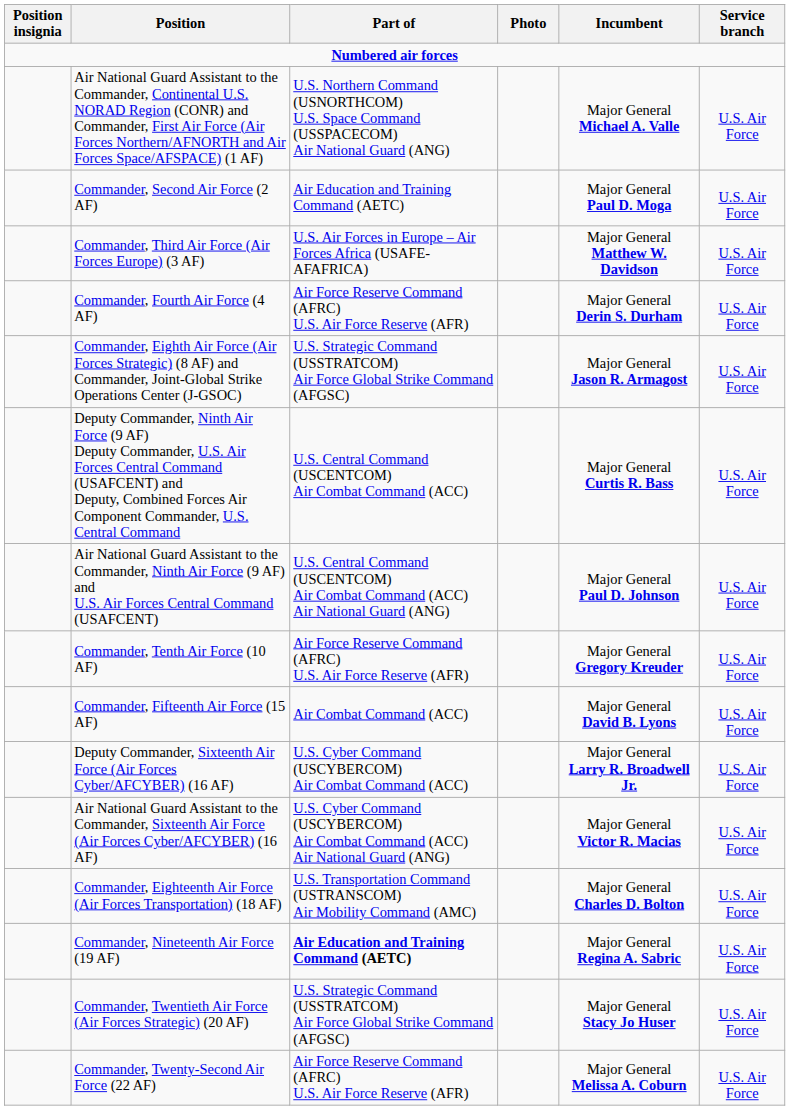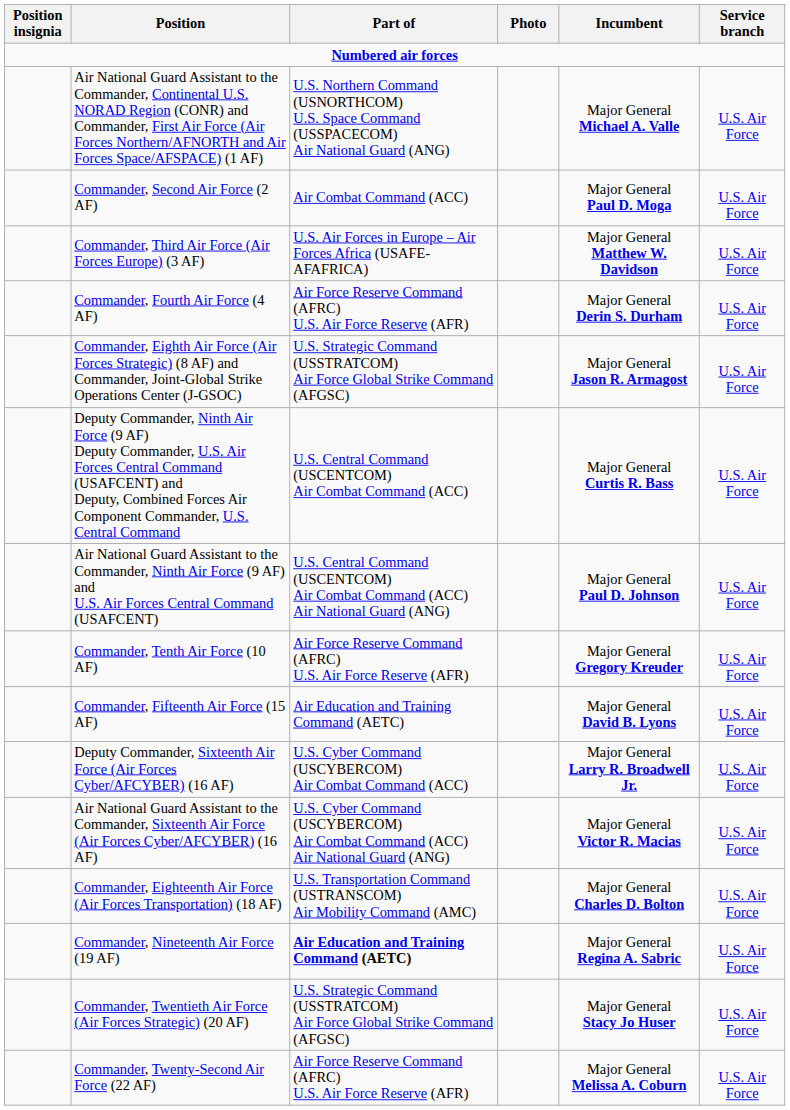 <table class="wikitable">
 <tr>
 <th width="75" style="text-align:center">Position insignia</th>
 <th width="310" style="text-align:center">Position</th>
 <th width="300" style="text-align:center">Part of</th>
 <th width="75" style="text-align:center">Photo</th>
 <th width="205" style="text-align:center">Incumbent</th>
 <th width="115" style="text-align:center">Service branch</th>
 </tr>
 <tr>
 <td colspan="6" style="text-align:center"><strong><a href='#'>Numbered air forces</a></strong></td>
 </tr>
 <tr>
 <td> </td>
 <td>Air National Guard Assistant to the Commander, <a href='#'>Continental U.S. NORAD Region</a> (CONR) and<br>Commander, <a href='#'>First Air Force (Air Forces Northern/AFNORTH and Air Forces Space/AFSPACE)</a> (1 AF)</td>
 <td> <a href='#'>U.S. Northern Command</a> (USNORTHCOM)<br> <a href='#'>U.S. Space Command</a> (USSPACECOM)<br> <a href='#'>Air National Guard</a> (ANG)</td>
 <td></td>
 <td style="text-align:center">Major General<br><strong><a href='#'>Michael A. Valle</a></strong></td>
 <td style="text-align:center"><br><a href='#'>U.S. Air Force</a></td>
 </tr>
 <tr>
 <td></td>
 <td><a href='#'>Commander</a>, <a href='#'>Second Air Force</a> (2 AF)</td>
-<td> <a href='#'>Air Education and Training Command</a> (AETC)</td>
+<td> <a href='#'>Air Combat Command</a> (ACC)</td>
 <td></td>
 <td style="text-align:center">Major General<br><strong><a href='#'>Paul D. Moga</a></strong></td>
 <td style="text-align:center"><br><a href='#'>U.S. Air Force</a></td>
 </tr>
 <tr>
 <td></td>
 <td><a href='#'>Commander</a>, <a href='#'>Third Air Force (Air Forces Europe)</a> (3 AF)</td>
 <td>  <a href='#'>U.S. Air Forces in Europe – Air Forces Africa</a> (USAFE-AFAFRICA)</td>
 <td></td>
 <td style="text-align:center">Major General<br><strong><a href='#'>Matthew W. Davidson</a></strong></td>
 <td style="text-align:center"><br><a href='#'>U.S. Air Force</a></td>
 </tr>
 <tr>
 <td></td>
 <td><a href='#'>Commander</a>, <a href='#'>Fourth Air Force</a> (4 AF)</td>
 <td> <a href='#'>Air Force Reserve Command</a> (AFRC)<br> <a href='#'>U.S. Air Force Reserve</a> (AFR)</td>
 <td></td>
 <td style="text-align:center">Major General<br><strong><a href='#'>Derin S. Durham</a></strong></td>
 <td style="text-align:center"><br><a href='#'>U.S. Air Force</a></td>
 </tr>
 <tr>
 <td></td>
 <td><a href='#'>Commander</a>, <a href='#'>Eighth Air Force (Air Forces Strategic)</a> (8 AF) and<br>Commander, Joint-Global Strike Operations Center (J-GSOC)</td>
 <td> <a href='#'>U.S. Strategic Command</a> (USSTRATCOM)<br> <a href='#'>Air Force Global Strike Command</a> (AFGSC)</td>
 <td></td>
 <td style="text-align:center">Major General<br><strong><a href='#'>Jason R. Armagost</a></strong></td>
 <td style="text-align:center"><br><a href='#'>U.S. Air Force</a></td>
 </tr>
 <tr>
 <td> </td>
 <td>Deputy Commander, <a href='#'>Ninth Air Force</a> (9 AF)<br>Deputy Commander, <a href='#'>U.S. Air Forces Central Command</a> (USAFCENT) and<br>Deputy, Combined Forces Air Component Commander, <a href='#'>U.S. Central Command</a></td>
 <td> <a href='#'>U.S. Central Command</a> (USCENTCOM)<br> <a href='#'>Air Combat Command</a> (ACC)</td>
 <td></td>
 <td style="text-align:center">Major General<br><strong><a href='#'>Curtis R. Bass</a></strong></td>
 <td style="text-align:center"><br><a href='#'>U.S. Air Force</a></td>
 </tr>
 <tr>
 <td> </td>
 <td>Air National Guard Assistant to the Commander, <a href='#'>Ninth Air Force</a> (9 AF) and<br> <a href='#'>U.S. Air Forces Central Command</a> (USAFCENT)</td>
 <td> <a href='#'>U.S. Central Command</a> (USCENTCOM)<br> <a href='#'>Air Combat Command</a> (ACC)<br> <a href='#'>Air National Guard</a> (ANG)</td>
 <td></td>
 <td style="text-align:center">Major General<br><strong><a href='#'>Paul D. Johnson</a></strong></td>
 <td style="text-align:center"><br><a href='#'>U.S. Air Force</a></td>
 </tr>
 <tr>
 <td></td>
 <td><a href='#'>Commander</a>, <a href='#'>Tenth Air Force</a> (10 AF)</td>
 <td> <a href='#'>Air Force Reserve Command</a> (AFRC)<br> <a href='#'>U.S. Air Force Reserve</a> (AFR)</td>
 <td></td>
 <td style="text-align:center">Major General<br><strong><a href='#'>Gregory Kreuder</a></strong></td>
 <td style="text-align:center"><br><a href='#'>U.S. Air Force</a></td>
 </tr>
 <tr>
 <td></td>
 <td><a href='#'>Commander</a>, <a href='#'>Fifteenth Air Force</a> (15 AF)</td>
-<td> <a href='#'>Air Combat Command</a> (ACC)</td>
+<td> <a href='#'>Air Education and Training Command</a> (AETC)</td>
 <td></td>
 <td style="text-align:center">Major General<br><strong><a href='#'>David B. Lyons</a></strong></td>
 <td style="text-align:center"><br><a href='#'>U.S. Air Force</a></td>
 </tr>
 <tr>
 <td> </td>
 <td>Deputy Commander, <a href='#'>Sixteenth Air Force (Air Forces Cyber/AFCYBER)</a> (16 AF)</td>
 <td> <a href='#'>U.S. Cyber Command</a> (USCYBERCOM)<br> <a href='#'>Air Combat Command</a> (ACC)</td>
 <td></td>
 <td style="text-align:center">Major General<br><strong><a href='#'>Larry R. Broadwell Jr.</a></strong></td>
 <td style="text-align:center"><br><a href='#'>U.S. Air Force</a></td>
 </tr>
 <tr>
 <td> </td>
 <td>Air National Guard Assistant to the Commander, <a href='#'>Sixteenth Air Force (Air Forces Cyber/AFCYBER)</a> (16 AF)</td>
 <td> <a href='#'>U.S. Cyber Command</a> (USCYBERCOM)<br> <a href='#'>Air Combat Command</a> (ACC)<br> <a href='#'>Air National Guard</a> (ANG)</td>
 <td></td>
 <td style="text-align:center">Major General<br><strong><a href='#'>Victor R. Macias</a></strong></td>
 <td style="text-align:center"><br><a href='#'>U.S. Air Force</a></td>
 </tr>
 <tr>
 <td></td>
 <td><a href='#'>Commander</a>, <a href='#'>Eighteenth Air Force (Air Forces Transportation)</a> (18 AF)</td>
 <td> <a href='#'>U.S. Transportation Command</a> (USTRANSCOM)<br> <a href='#'>Air Mobility Command</a> (AMC)</td>
 <td></td>
 <td style="text-align:center">Major General<br><strong><a href='#'>Charles D. Bolton</a></strong></td>
 <td style="text-align:center"><br><a href='#'>U.S. Air Force</a></td>
 </tr>
 <tr>
 <td></td>
 <td><a href='#'>Commander</a>, <a href='#'>Nineteenth Air Force</a> (19 AF)</td>
 <td><strong> <a href='#'>Air Education and Training Command</a> (AETC)</strong></td>
 <td></td>
 <td style="text-align:center">Major General<br><strong><a href='#'>Regina A. Sabric</a></strong></td>
 <td style="text-align:center"><br><a href='#'>U.S. Air Force</a></td>
 </tr>
 <tr>
 <td></td>
 <td><a href='#'>Commander</a>, <a href='#'>Twentieth Air Force (Air Forces Strategic)</a> (20 AF)</td>
 <td> <a href='#'>U.S. Strategic Command</a> (USSTRATCOM)<br> <a href='#'>Air Force Global Strike Command</a> (AFGSC)</td>
 <td></td>
 <td style="text-align:center">Major General<br><strong><a href='#'>Stacy Jo Huser</a></strong></td>
 <td style="text-align:center"><br><a href='#'>U.S. Air Force</a></td>
 </tr>
 <tr>
 <td></td>
 <td><a href='#'>Commander</a>, <a href='#'>Twenty-Second Air Force</a> (22 AF)</td>
 <td> <a href='#'>Air Force Reserve Command</a> (AFRC)<br> <a href='#'>U.S. Air Force Reserve</a> (AFR)</td>
 <td></td>
 <td style="text-align:center">Major General<br><strong><a href='#'>Melissa A. Coburn</a></strong></td>
 <td style="text-align:center"><br><a href='#'>U.S. Air Force</a></td>
 </tr>
 </table>
